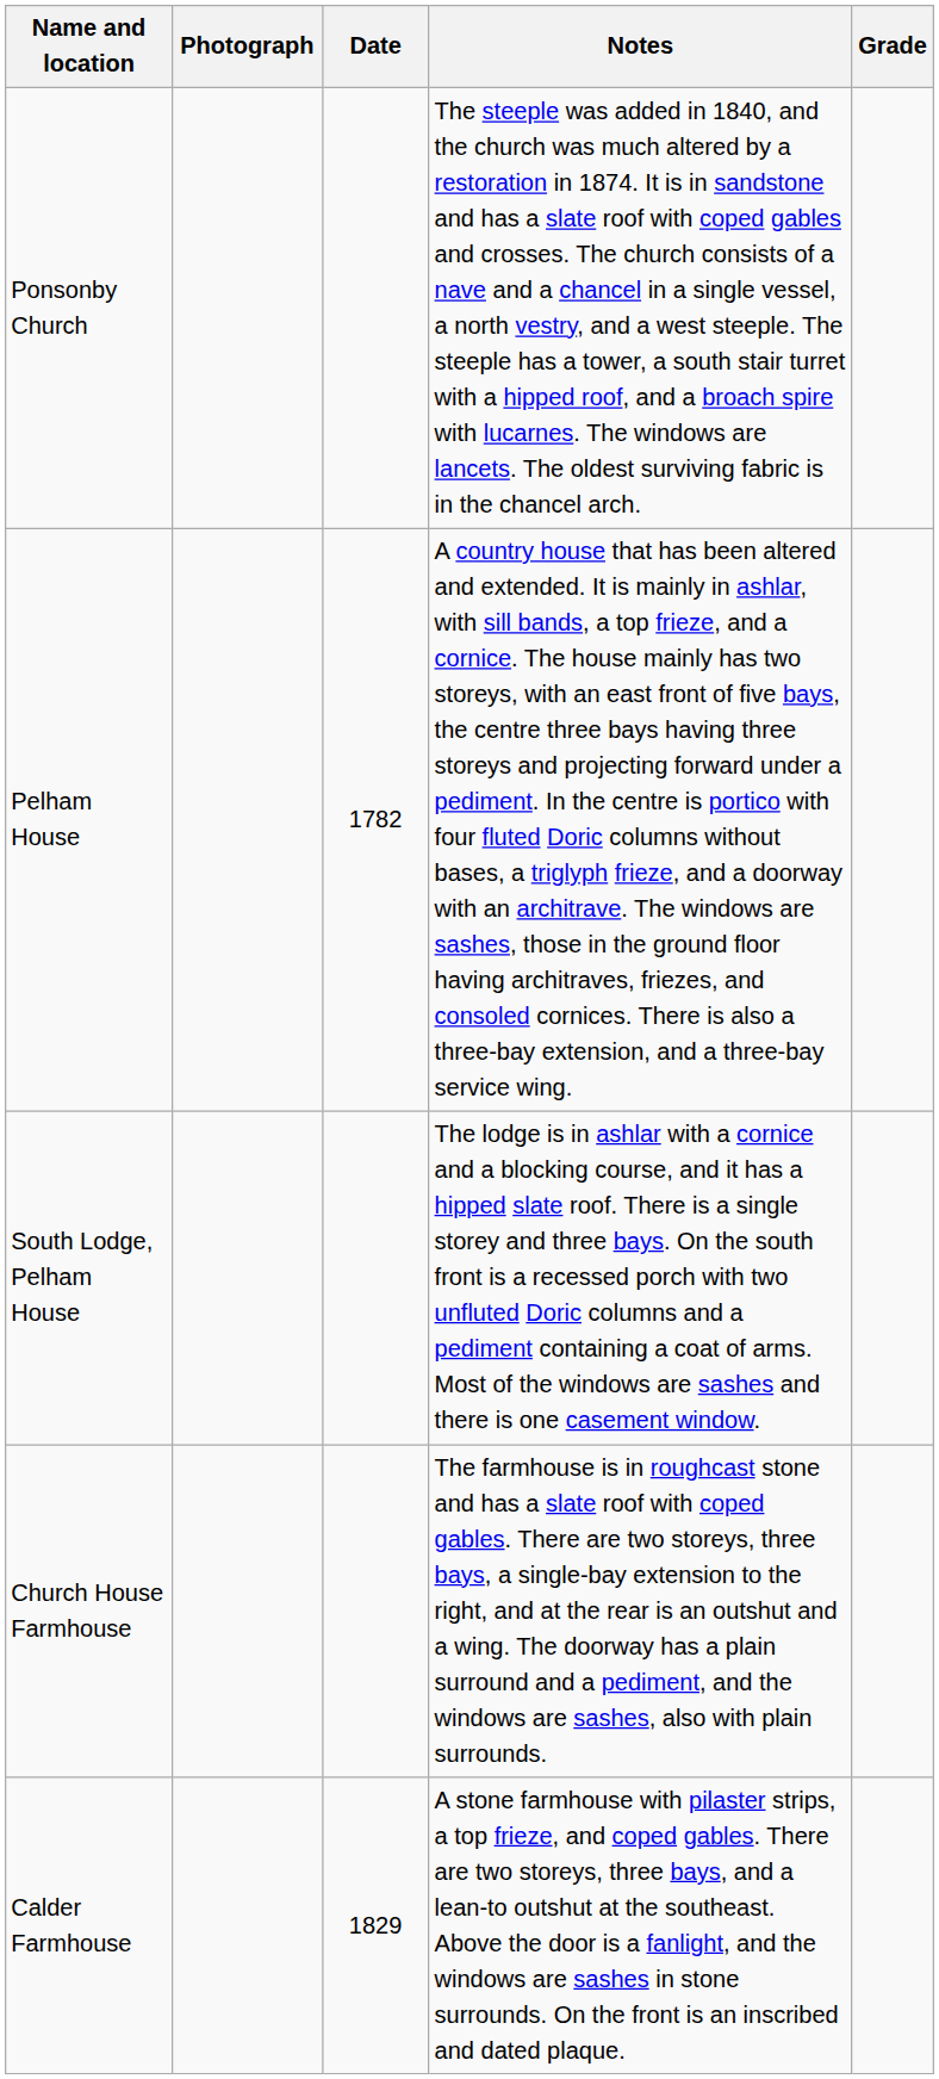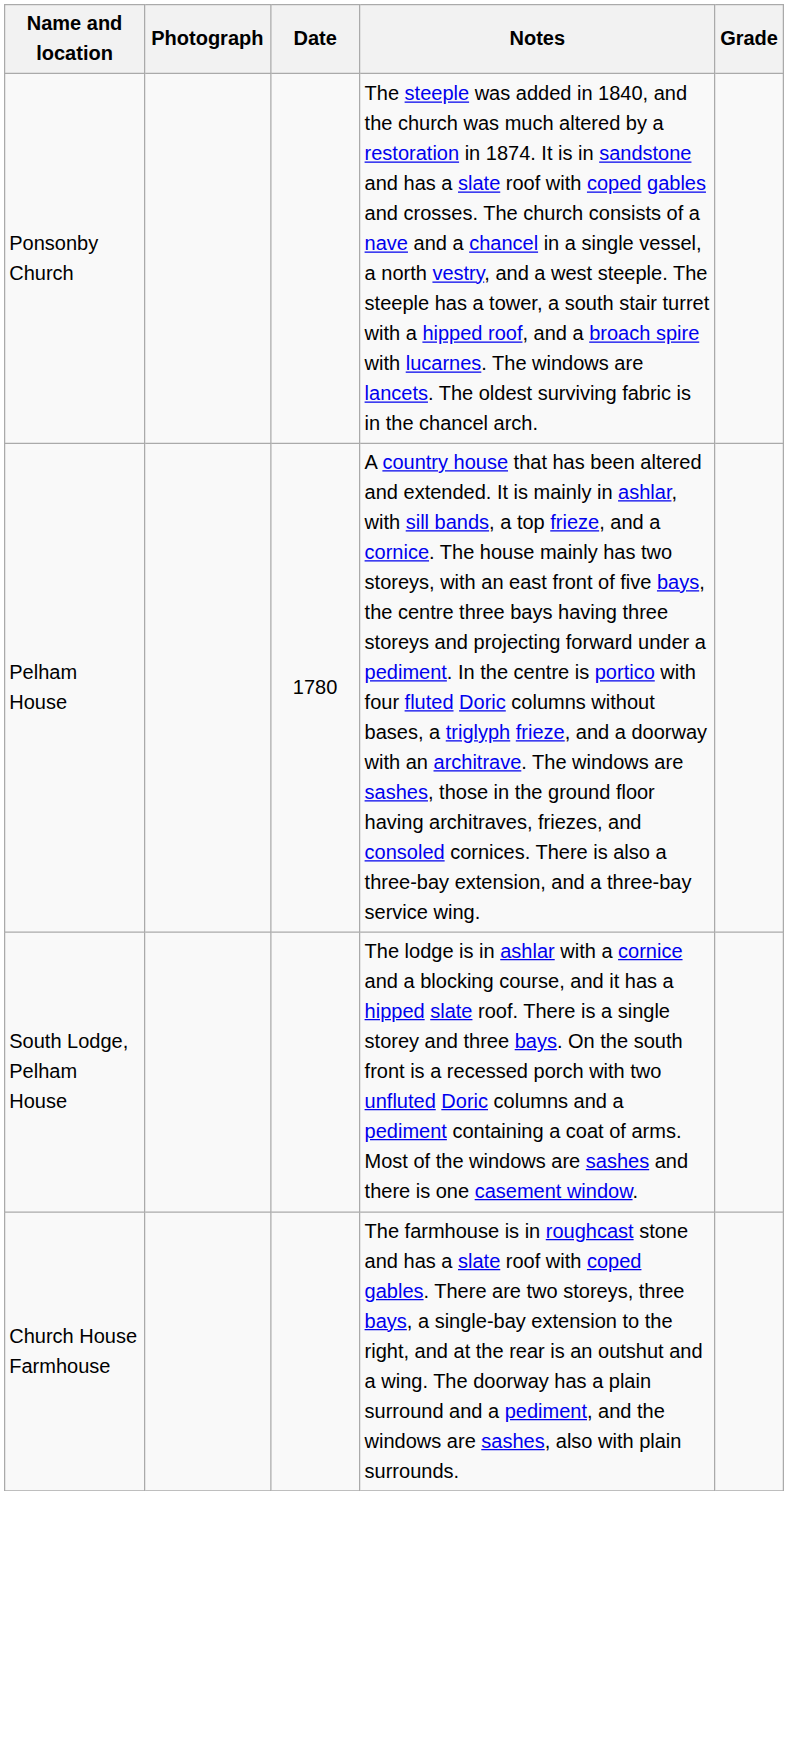 <table class="wikitable sortable plainrowheaders" style="width:100%; border:0; text-align:left; line-height:150%;">
 <tr>
 <th scope="col"  style="width:150px">Name and location</th>
 <th scope="col"  style="width:100px" class="unsortable">Photograph</th>
 <th scope="col"  style="width:120px">Date</th>
 <th scope="col"  style="width:650px" class="unsortable">Notes</th>
 <th scope="col"  style="width:50px">Grade</th>
 </tr>
 <tr>
 <td>Ponsonby Church<br><small></small></td>
 <td></td>
 <td align="center"></td>
 <td>The <a href='#'>steeple</a> was added in 1840, and the church was much altered by a <a href='#'>restoration</a> in 1874.  It is in <a href='#'>sandstone</a> and has a <a href='#'>slate</a> roof with <a href='#'>coped</a> <a href='#'>gables</a> and crosses.  The church consists of a <a href='#'>nave</a> and a <a href='#'>chancel</a> in a single vessel, a north <a href='#'>vestry</a>, and a west steeple.  The steeple has a tower, a south stair turret with a <a href='#'>hipped roof</a>, and a <a href='#'>broach spire</a> with <a href='#'>lucarnes</a>.  The windows are <a href='#'>lancets</a>.  The oldest surviving fabric is in the chancel arch.</td>
 <td align="center" ></td>
 </tr>
 <tr>
 <td>Pelham House<br><small></small></td>
 <td></td>
-<td align="center">1782</td>
+<td align="center">1780</td>
 <td>A <a href='#'>country house</a> that has been altered and extended.  It is mainly in <a href='#'>ashlar</a>, with <a href='#'>sill bands</a>, a top <a href='#'>frieze</a>, and a <a href='#'>cornice</a>.  The house mainly has two storeys, with an east front of five <a href='#'>bays</a>, the centre three bays having three storeys and projecting forward under a <a href='#'>pediment</a>.  In the centre is <a href='#'>portico</a> with four <a href='#'>fluted</a> <a href='#'>Doric</a> columns without bases, a <a href='#'>triglyph</a> <a href='#'>frieze</a>, and a doorway with an <a href='#'>architrave</a>.  The windows are <a href='#'>sashes</a>, those in the ground floor having architraves, friezes, and <a href='#'>consoled</a> cornices.  There is also a three-bay extension, and a three-bay service wing.</td>
 <td align="center" ></td>
 </tr>
 <tr>
 <td>South Lodge, Pelham House<br><small></small></td>
 <td></td>
 <td align="center"></td>
 <td>The lodge is in <a href='#'>ashlar</a> with a <a href='#'>cornice</a> and a blocking course, and it has a <a href='#'>hipped</a> <a href='#'>slate</a> roof.  There is a single storey and three <a href='#'>bays</a>.  On the south front is a recessed porch with two <a href='#'>unfluted</a> <a href='#'>Doric</a> columns and a <a href='#'>pediment</a> containing a coat of arms.  Most of the windows are <a href='#'>sashes</a> and there is one <a href='#'>casement window</a>.</td>
 <td align="center" ></td>
 </tr>
 <tr>
 <td>Church House Farmhouse<br><small></small></td>
 <td></td>
 <td align="center"></td>
 <td>The farmhouse is in <a href='#'>roughcast</a> stone and has a <a href='#'>slate</a> roof with <a href='#'>coped</a> <a href='#'>gables</a>.  There are two storeys, three <a href='#'>bays</a>, a single-bay extension to the right, and at the rear is an outshut and a wing.  The doorway has a plain surround and a <a href='#'>pediment</a>, and the windows are <a href='#'>sashes</a>, also with plain surrounds.</td>
 <td align="center" ></td>
 </tr>
 <tr>
-<td>Calder Farmhouse<br><small></small></td>
-<td></td>
-<td align="center">1829</td>
-<td>A stone farmhouse with <a href='#'>pilaster</a> strips, a top <a href='#'>frieze</a>, and <a href='#'>coped</a> <a href='#'>gables</a>.  There are two storeys, three <a href='#'>bays</a>, and a lean-to outshut at the southeast.  Above the door is a <a href='#'>fanlight</a>, and the windows are <a href='#'>sashes</a> in stone surrounds.  On the front is an inscribed and dated plaque.</td>
-<td align="center" ></td>
-</tr>
-<tr>
 </tr>
 </table>
